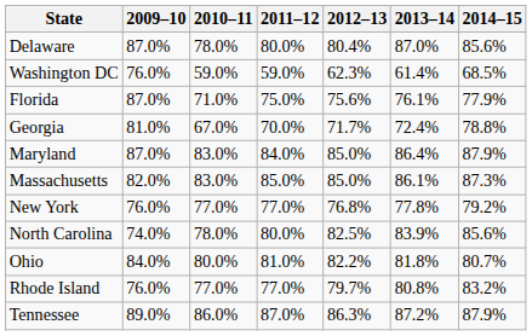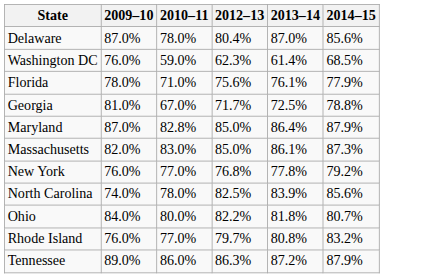 <table class="wikitable">
 <tr>
 <th>State</th>
 <th>2009–10</th>
 <th>2010–11</th>
-<th>2011–12</th>
 <th>2012–13</th>
 <th>2013–14</th>
 <th>2014–15</th>
 </tr>
 <tr>
 <td>Delaware</td>
 <td>87.0%</td>
 <td>78.0%</td>
-<td>80.0%</td>
 <td>80.4%</td>
 <td>87.0%</td>
 <td>85.6%</td>
 </tr>
 <tr>
 <td>Washington DC</td>
 <td>76.0%</td>
 <td>59.0%</td>
-<td>59.0%</td>
 <td>62.3%</td>
 <td>61.4%</td>
 <td>68.5%</td>
 </tr>
 <tr>
 <td>Florida</td>
-<td>87.0%</td>
+<td>78.0%</td>
 <td>71.0%</td>
-<td>75.0%</td>
 <td>75.6%</td>
 <td>76.1%</td>
 <td>77.9%</td>
 </tr>
 <tr>
 <td>Georgia</td>
 <td>81.0%</td>
 <td>67.0%</td>
-<td>70.0%</td>
 <td>71.7%</td>
-<td>72.4%</td>
+<td>72.5%</td>
 <td>78.8%</td>
 </tr>
 <tr>
 <td>Maryland</td>
 <td>87.0%</td>
-<td>83.0%</td>
-<td>84.0%</td>
+<td>82.8%</td>
 <td>85.0%</td>
 <td>86.4%</td>
 <td>87.9%</td>
 </tr>
 <tr>
 <td>Massachusetts</td>
 <td>82.0%</td>
 <td>83.0%</td>
 <td>85.0%</td>
-<td>85.0%</td>
 <td>86.1%</td>
 <td>87.3%</td>
 </tr>
 <tr>
 <td>New York</td>
 <td>76.0%</td>
-<td>77.0%</td>
 <td>77.0%</td>
 <td>76.8%</td>
 <td>77.8%</td>
 <td>79.2%</td>
 </tr>
 <tr>
 <td>North Carolina</td>
 <td>74.0%</td>
 <td>78.0%</td>
-<td>80.0%</td>
 <td>82.5%</td>
 <td>83.9%</td>
 <td>85.6%</td>
 </tr>
 <tr>
 <td>Ohio</td>
 <td>84.0%</td>
 <td>80.0%</td>
-<td>81.0%</td>
 <td>82.2%</td>
 <td>81.8%</td>
 <td>80.7%</td>
 </tr>
 <tr>
 <td>Rhode Island</td>
 <td>76.0%</td>
-<td>77.0%</td>
 <td>77.0%</td>
 <td>79.7%</td>
 <td>80.8%</td>
 <td>83.2%</td>
 </tr>
 <tr>
 <td>Tennessee</td>
 <td>89.0%</td>
 <td>86.0%</td>
-<td>87.0%</td>
 <td>86.3%</td>
 <td>87.2%</td>
 <td>87.9%</td>
 </tr>
 </table>
